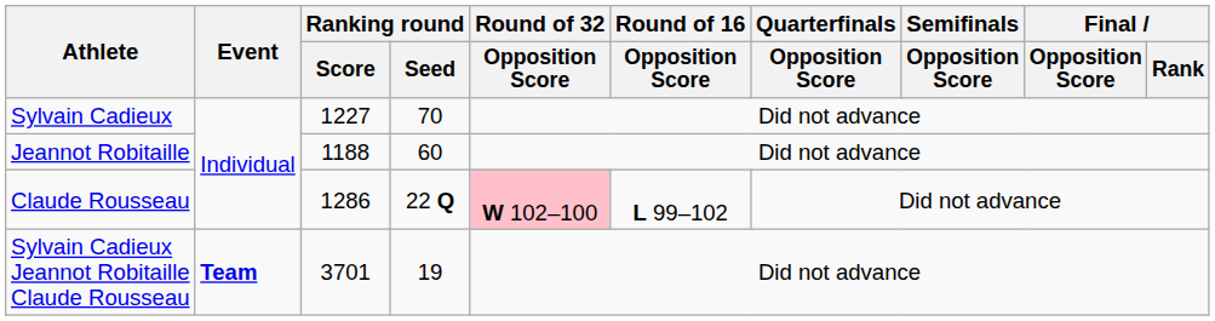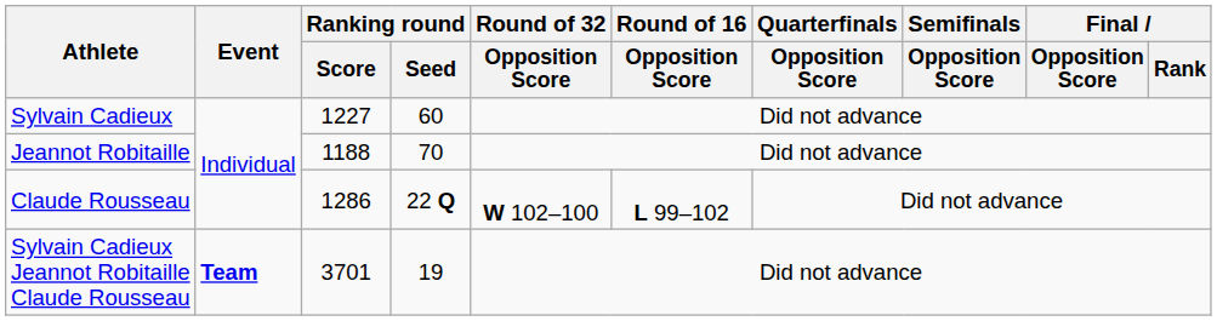 <table class="wikitable" style="font-size:90%; text-align:center">
 <tr>
 <th rowspan=2>Athlete</th>
 <th rowspan=2>Event</th>
 <th colspan="2">Ranking round</th>
 <th>Round of 32</th>
 <th>Round of 16</th>
 <th>Quarterfinals</th>
 <th>Semifinals</th>
 <th colspan="2">Final / </th>
 </tr>
 <tr style="font-size:95%">
 <th>Score</th>
 <th>Seed</th>
 <th>Opposition<br>Score</th>
 <th>Opposition<br>Score</th>
 <th>Opposition<br>Score</th>
 <th>Opposition<br>Score</th>
 <th>Opposition<br>Score</th>
 <th>Rank</th>
 </tr>
 <tr align=center>
 <td align=left><a href='#'>Sylvain Cadieux</a></td>
 <td align=left rowspan=3><a href='#'>Individual</a></td>
 <td>1227</td>
-<td>70</td>
+<td>60</td>
 <td colspan=6>Did not advance</td>
 </tr>
 <tr align=center>
 <td align=left><a href='#'>Jeannot Robitaille</a></td>
 <td>1188</td>
-<td>60</td>
+<td>70</td>
 <td colspan=6>Did not advance</td>
 </tr>
 <tr align=center>
 <td align=left><a href='#'>Claude Rousseau</a></td>
 <td>1286</td>
 <td>22 <strong>Q</strong></td>
-<td style="background: pink;"><br><strong>W</strong> 102–100</td>
+<td><br><strong>W</strong> 102–100</td>
 <td><br><strong>L</strong> 99–102</td>
 <td colspan=4>Did not advance</td>
 </tr>
 <tr align=center>
 <td align=left><a href='#'>Sylvain Cadieux</a><br><a href='#'>Jeannot Robitaille</a><br><a href='#'>Claude Rousseau</a></td>
 <td align=left><strong><a href='#'>Team</a></strong></td>
 <td>3701</td>
 <td>19</td>
 <td colspan=6>Did not advance</td>
 </tr>
 </table>
